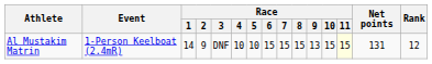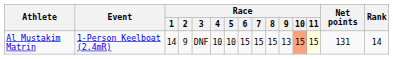 <table class=wikitable>
 <tr>
 <th rowspan="2">Athlete</th>
 <th rowspan="2">Event</th>
 <th colspan="11">Race</th>
 <th rowspan="2">Net points</th>
 <th rowspan="2">Rank</th>
 </tr>
 <tr>
 <th width="15">1</th>
 <th width="15">2</th>
 <th width="15">3</th>
 <th width="15">4</th>
 <th width="15">5</th>
 <th width="15">6</th>
 <th width="15">7</th>
 <th width="15">8</th>
 <th width="15">9</th>
 <th width="15">10</th>
 <th width="15">11</th>
 </tr>
 <tr align=center>
 <td align=left><a href='#'>Al Mustakim Matrin</a></td>
 <td align=left><a href='#'>1-Person Keelboat (2.4mR)</a></td>
 <td>14</td>
 <td>9</td>
 <td>DNF</td>
 <td>10</td>
 <td>10</td>
 <td>15</td>
 <td>15</td>
 <td>15</td>
 <td>13</td>
-<td>15</td>
+<td style="background: lightsalmon;">15</td>
 <td style="background: lightyellow;">15</td>
 <td>131</td>
-<td>12</td>
+<td>14</td>
 </tr>
 </table>
